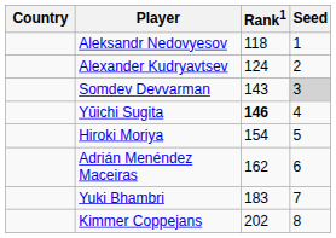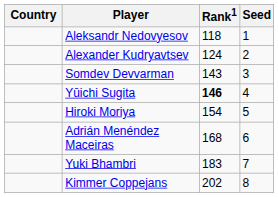 <table class="sortable wikitable">
 <tr>
 <th width="70">Country</th>
 <th width="175">Player</th>
 <th>Rank<sup>1</sup></th>
 <th>Seed</th>
 </tr>
 <tr>
 <td></td>
 <td><a href='#'>Aleksandr Nedovyesov</a></td>
 <td>118</td>
 <td>1</td>
 </tr>
 <tr>
 <td></td>
 <td><a href='#'>Alexander Kudryavtsev</a></td>
 <td>124</td>
 <td>2</td>
 </tr>
 <tr>
 <td></td>
 <td><a href='#'>Somdev Devvarman</a></td>
 <td>143</td>
-<td style="background: lightgrey;">3</td>
+<td>3</td>
 </tr>
 <tr>
 <td></td>
 <td><a href='#'>Yūichi Sugita</a></td>
 <td><strong>146</strong></td>
 <td>4</td>
 </tr>
 <tr>
 <td></td>
 <td><a href='#'>Hiroki Moriya</a></td>
 <td>154</td>
 <td>5</td>
 </tr>
 <tr>
 <td></td>
 <td><a href='#'>Adrián Menéndez Maceiras</a></td>
-<td>162</td>
+<td>168</td>
 <td>6</td>
 </tr>
 <tr>
 <td></td>
 <td><a href='#'>Yuki Bhambri</a></td>
 <td>183</td>
 <td>7</td>
 </tr>
 <tr>
 <td></td>
 <td><a href='#'>Kimmer Coppejans</a></td>
 <td>202</td>
 <td>8</td>
 </tr>
 </table>
